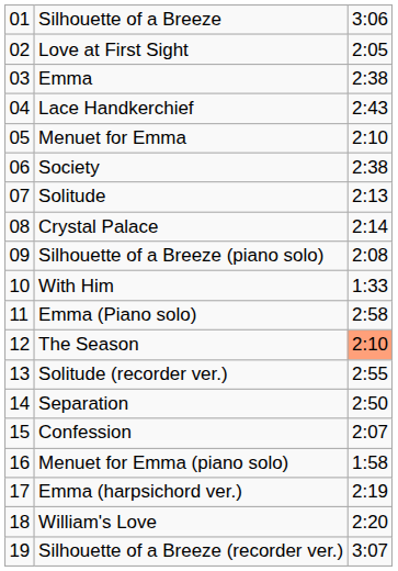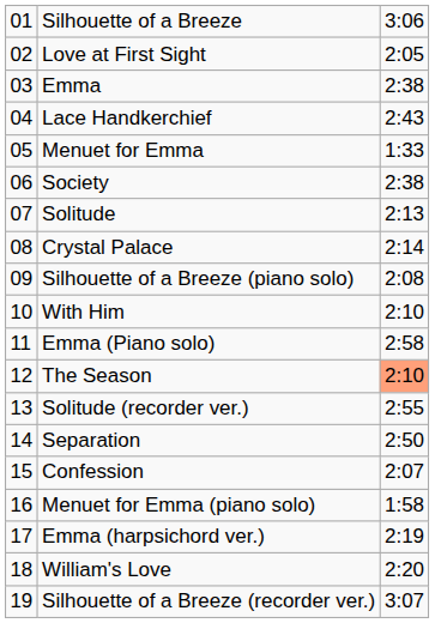 <table class="wikitable">
 <tr>
 <td>01</td>
 <td>Silhouette of a Breeze</td>
 <td>3:06</td>
 </tr>
 <tr>
 <td>02</td>
 <td>Love at First Sight</td>
 <td>2:05</td>
 </tr>
 <tr>
 <td>03</td>
 <td>Emma</td>
 <td>2:38</td>
 </tr>
 <tr>
 <td>04</td>
 <td>Lace Handkerchief</td>
 <td>2:43</td>
 </tr>
 <tr>
 <td>05</td>
 <td>Menuet for Emma</td>
-<td>2:10</td>
+<td>1:33</td>
 </tr>
 <tr>
 <td>06</td>
 <td>Society</td>
 <td>2:38</td>
 </tr>
 <tr>
 <td>07</td>
 <td>Solitude</td>
 <td>2:13</td>
 </tr>
 <tr>
 <td>08</td>
 <td>Crystal Palace</td>
 <td>2:14</td>
 </tr>
 <tr>
 <td>09</td>
 <td>Silhouette of a Breeze (piano solo)</td>
 <td>2:08</td>
 </tr>
 <tr>
 <td>10</td>
 <td>With Him</td>
-<td>1:33</td>
+<td>2:10</td>
 </tr>
 <tr>
 <td>11</td>
 <td>Emma (Piano solo)</td>
 <td>2:58</td>
 </tr>
 <tr>
 <td>12</td>
 <td>The Season</td>
 <td style="background: lightsalmon;">2:10</td>
 </tr>
 <tr>
 <td>13</td>
 <td>Solitude (recorder ver.)</td>
 <td>2:55</td>
 </tr>
 <tr>
 <td>14</td>
 <td>Separation</td>
 <td>2:50</td>
 </tr>
 <tr>
 <td>15</td>
 <td>Confession</td>
 <td>2:07</td>
 </tr>
 <tr>
 <td>16</td>
 <td>Menuet for Emma (piano solo)</td>
 <td>1:58</td>
 </tr>
 <tr>
 <td>17</td>
 <td>Emma (harpsichord ver.)</td>
 <td>2:19</td>
 </tr>
 <tr>
 <td>18</td>
 <td>William's Love</td>
 <td>2:20</td>
 </tr>
 <tr>
 <td>19</td>
 <td>Silhouette of a Breeze (recorder ver.)</td>
 <td>3:07</td>
 </tr>
 </table>
